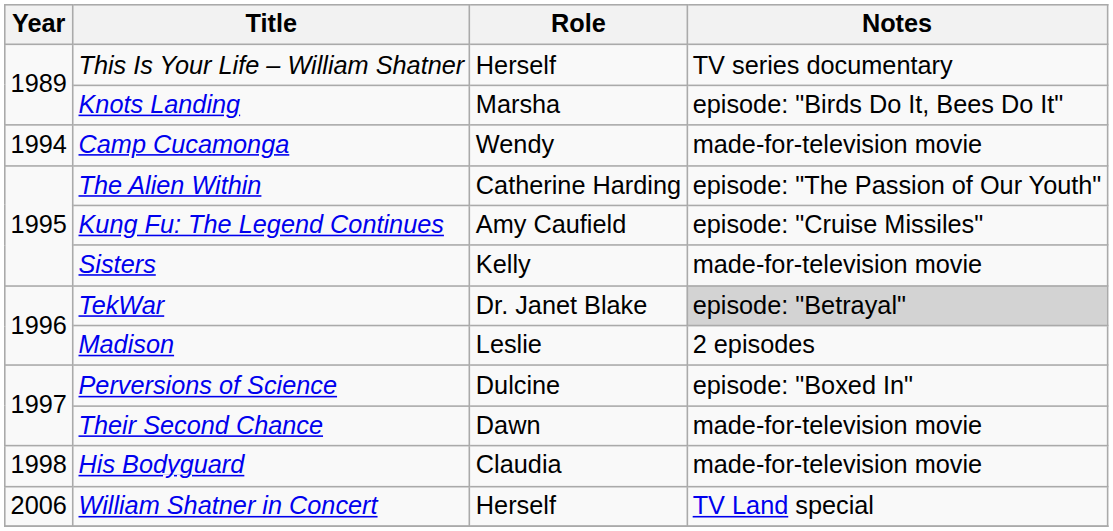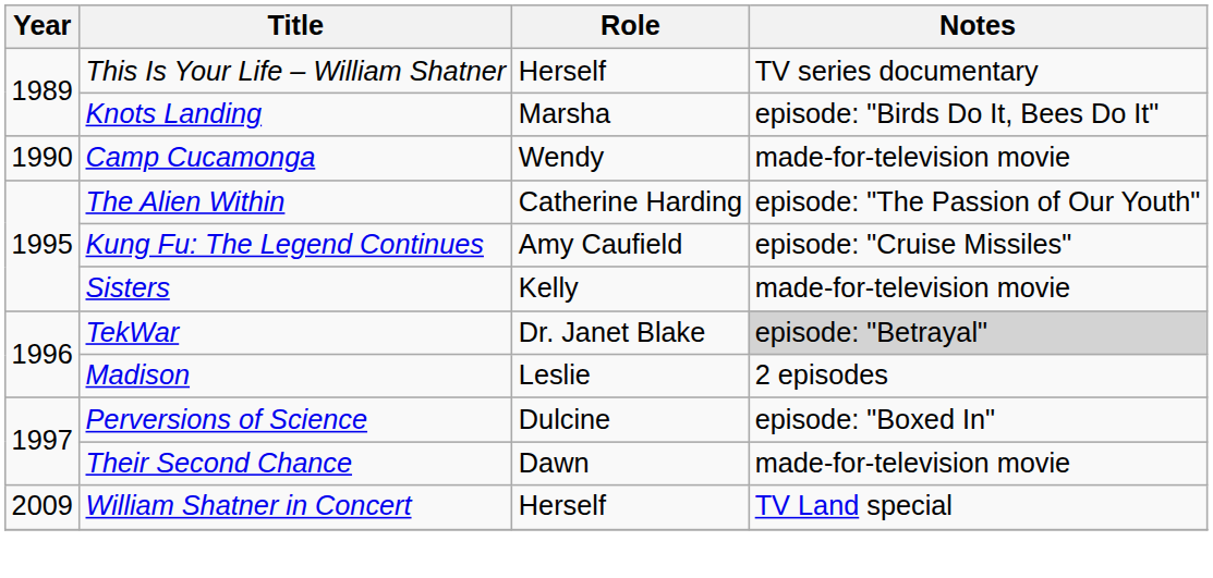 <table class="wikitable sortable">
 <tr>
 <th>Year</th>
 <th>Title</th>
 <th>Role</th>
 <th class="unsortable">Notes</th>
 </tr>
 <tr>
 <td rowspan="2">1989</td>
 <td><em>This Is Your Life – William Shatner</em></td>
 <td>Herself</td>
 <td>TV series documentary</td>
 </tr>
 <tr>
 <td><em><a href='#'>Knots Landing</a></em></td>
 <td>Marsha</td>
 <td>episode: "Birds Do It, Bees Do It"</td>
 </tr>
 <tr>
-<td>1994</td>
+<td>1990</td>
 <td><em><a href='#'>Camp Cucamonga</a></em></td>
 <td>Wendy</td>
 <td>made-for-television movie</td>
 </tr>
 <tr>
 <td rowspan="3">1995</td>
 <td><em><a href='#'>The Alien Within</a></em></td>
 <td>Catherine Harding</td>
 <td>episode: "The Passion of Our Youth"</td>
 </tr>
 <tr>
 <td><em><a href='#'>Kung Fu: The Legend Continues</a></em></td>
 <td>Amy Caufield</td>
 <td>episode: "Cruise Missiles"</td>
 </tr>
 <tr>
 <td><em><a href='#'>Sisters</a></em></td>
 <td>Kelly</td>
 <td>made-for-television movie</td>
 </tr>
 <tr>
 <td rowspan="2">1996</td>
 <td><em><a href='#'>TekWar</a></em></td>
 <td>Dr. Janet Blake</td>
 <td style="background: lightgrey;">episode: "Betrayal"</td>
 </tr>
 <tr>
 <td><em><a href='#'>Madison</a></em></td>
 <td>Leslie</td>
 <td>2 episodes</td>
 </tr>
 <tr>
 <td rowspan="2">1997</td>
 <td><em><a href='#'>Perversions of Science</a></em></td>
 <td>Dulcine</td>
 <td>episode: "Boxed In"</td>
 </tr>
 <tr>
 <td><em><a href='#'>Their Second Chance</a></em></td>
 <td>Dawn</td>
 <td>made-for-television movie</td>
 </tr>
 <tr>
-<td>1998</td>
-<td><em><a href='#'>His Bodyguard</a></em></td>
-<td>Claudia</td>
-<td>made-for-television movie</td>
-</tr>
-<tr>
-<td>2006</td>
+<td>2009</td>
 <td><em><a href='#'>William Shatner in Concert</a></em></td>
 <td>Herself</td>
 <td><a href='#'>TV Land</a> special</td>
 </tr>
 <tr>
 </tr>
 </table>
